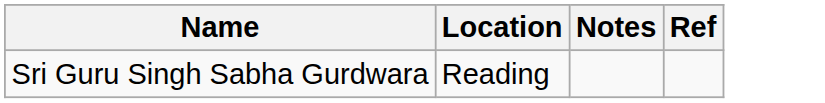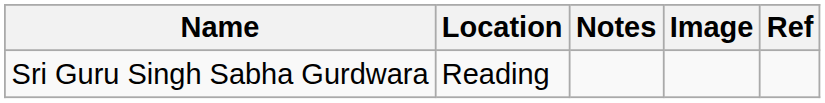 <table class="wikitable sortable">
 <tr>
 <th>Name</th>
 <th>Location</th>
 <th>Notes</th>
+<th>Image</th>
 <th>Ref</th>
 </tr>
 <tr>
 <td>Sri Guru Singh Sabha Gurdwara</td>
 <td>Reading</td>
 <td></td>
 <td></td>
+<td></td>
 </tr>
 </table>
